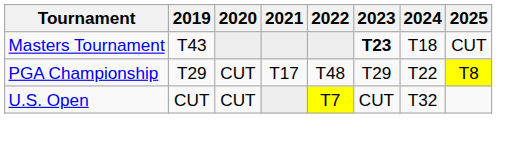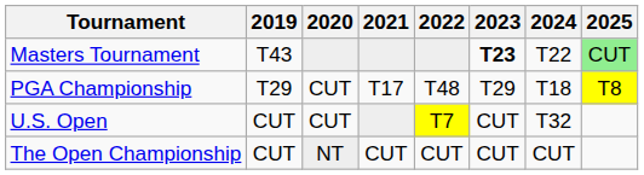 <table class="wikitable" style="font-size:95%;text-align:center;">
 <tr>
 <th>Tournament</th>
 <th>2019</th>
 <th>2020</th>
 <th>2021</th>
 <th>2022</th>
 <th>2023</th>
 <th>2024</th>
 <th>2025</th>
 </tr>
 <tr>
 <td align=left><a href='#'>Masters Tournament</a></td>
 <td>T43</td>
 <td style="background:#eeeeee;"></td>
 <td style="background:#eeeeee;"></td>
 <td style="background:#eeeeee;"></td>
 <td><strong>T23</strong></td>
-<td>T18</td>
-<td>CUT</td>
+<td>T22</td>
+<td style="background: lightgreen;">CUT</td>
 </tr>
 <tr>
 <td align=left><a href='#'>PGA Championship</a></td>
 <td>T29</td>
 <td>CUT</td>
 <td>T17</td>
 <td>T48</td>
 <td>T29</td>
-<td>T22</td>
+<td>T18</td>
 <td style="background:yellow;">T8</td>
 </tr>
 <tr>
 <td align=left><a href='#'>U.S. Open</a></td>
 <td>CUT</td>
 <td>CUT</td>
 <td style="background:#eeeeee;"></td>
 <td style="background:yellow;">T7</td>
 <td>CUT</td>
 <td>T32</td>
 <td></td>
 </tr>
+<tr>
+<td align=left><a href='#'>The Open Championship</a></td>
+<td>CUT</td>
+<td style="background:#eeeeee;">NT</td>
+<td>CUT</td>
+<td>CUT</td>
+<td>CUT</td>
+<td>CUT</td>
+<td></td>
+</tr>
 </table>
